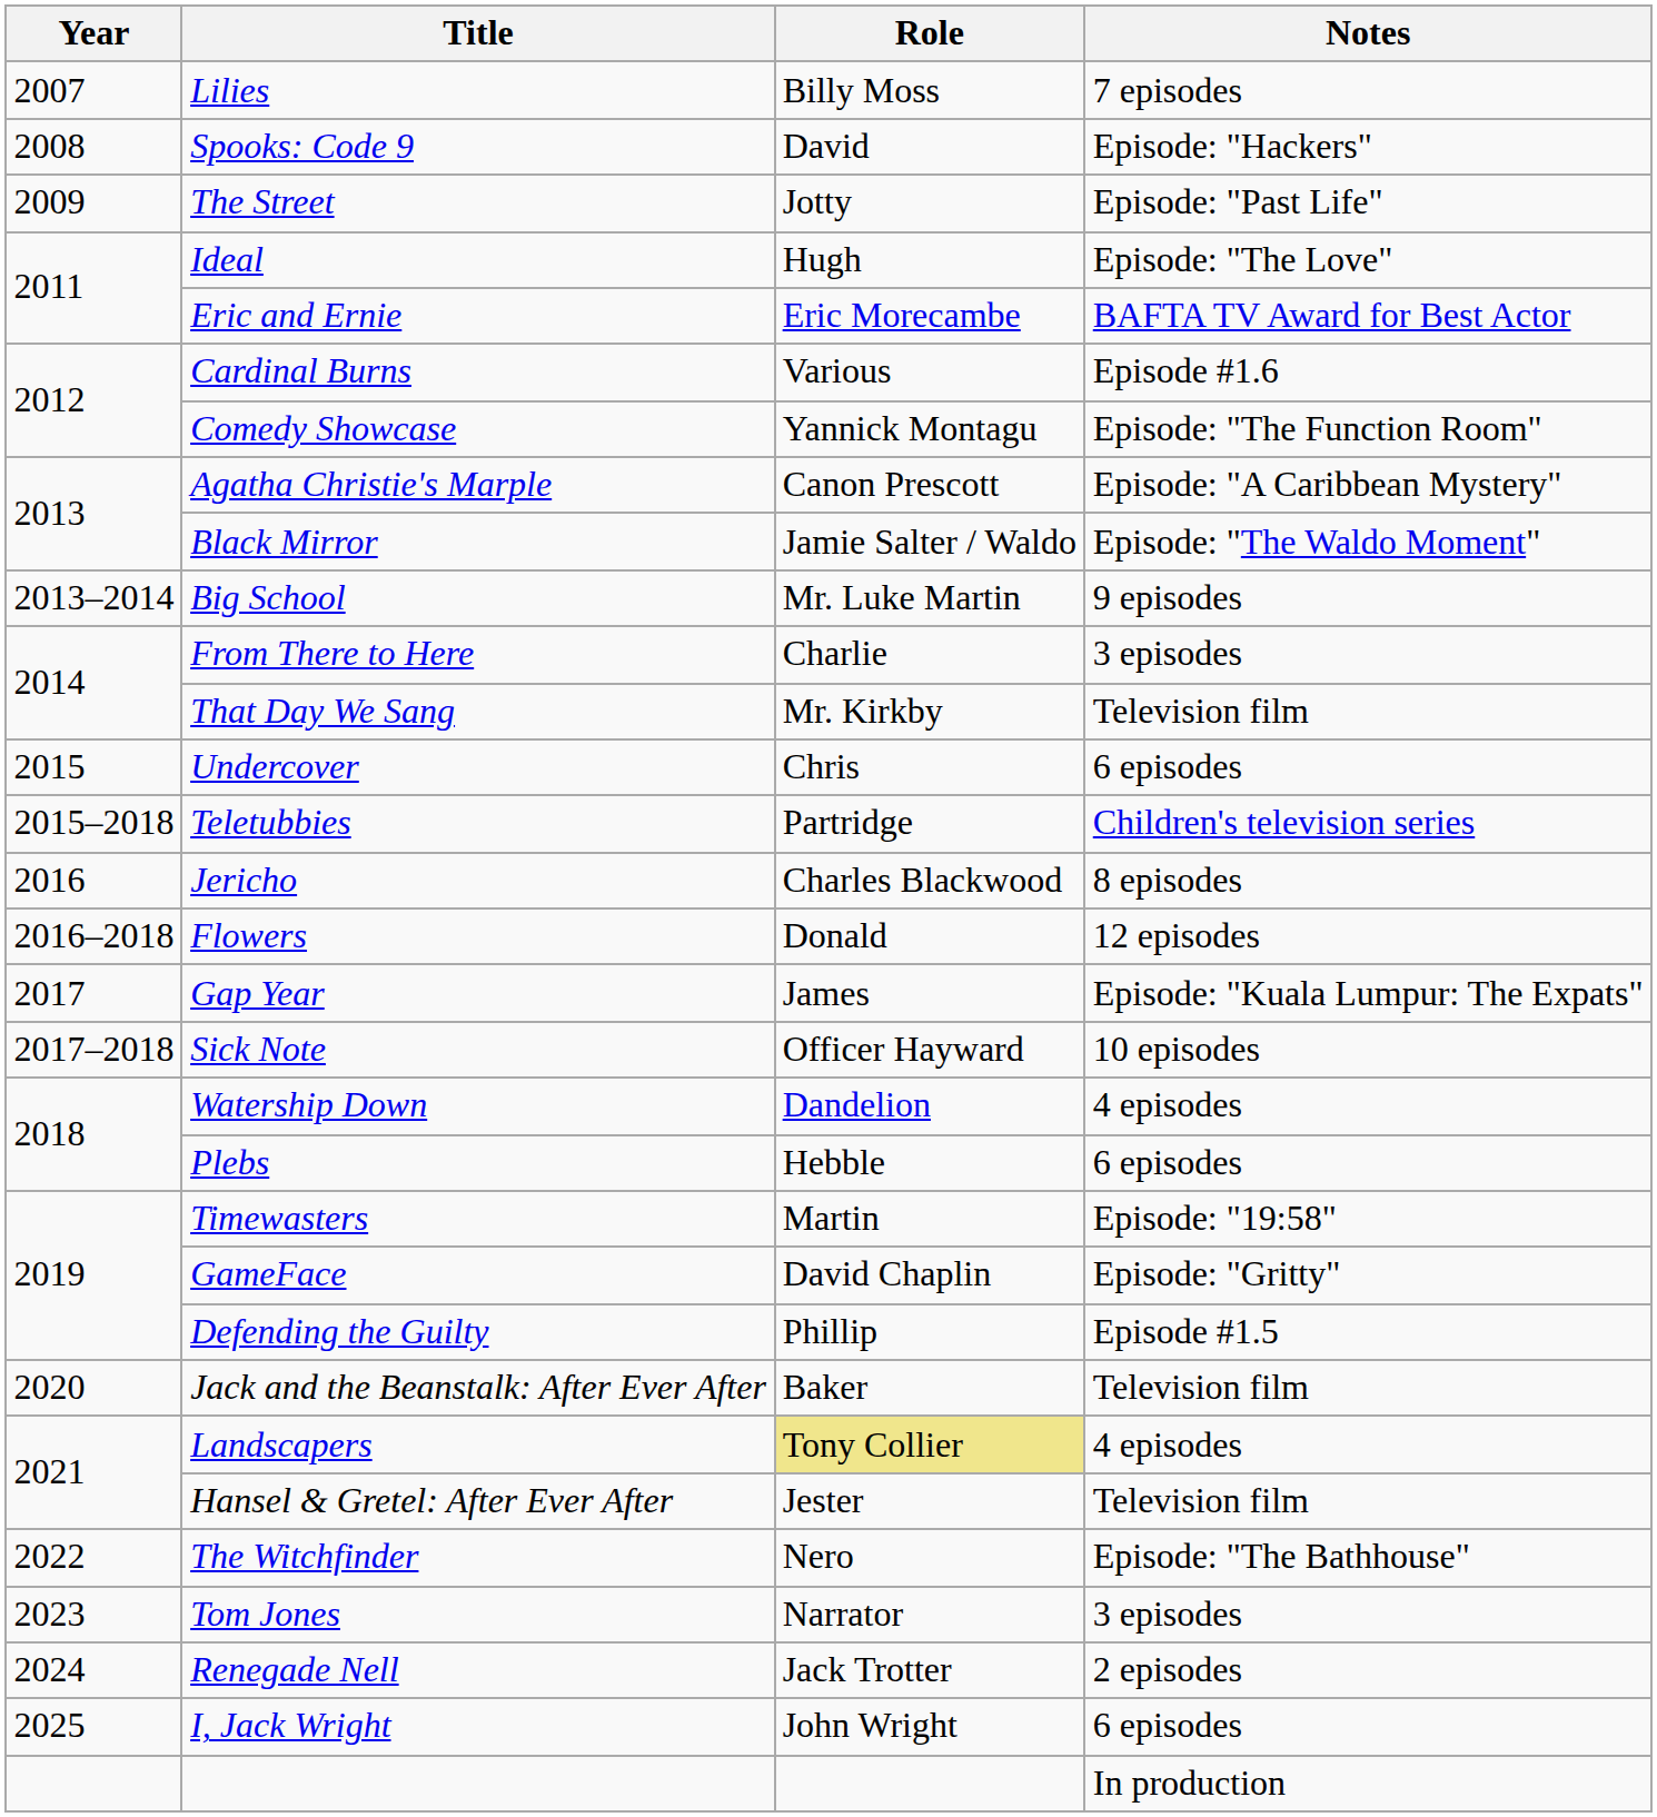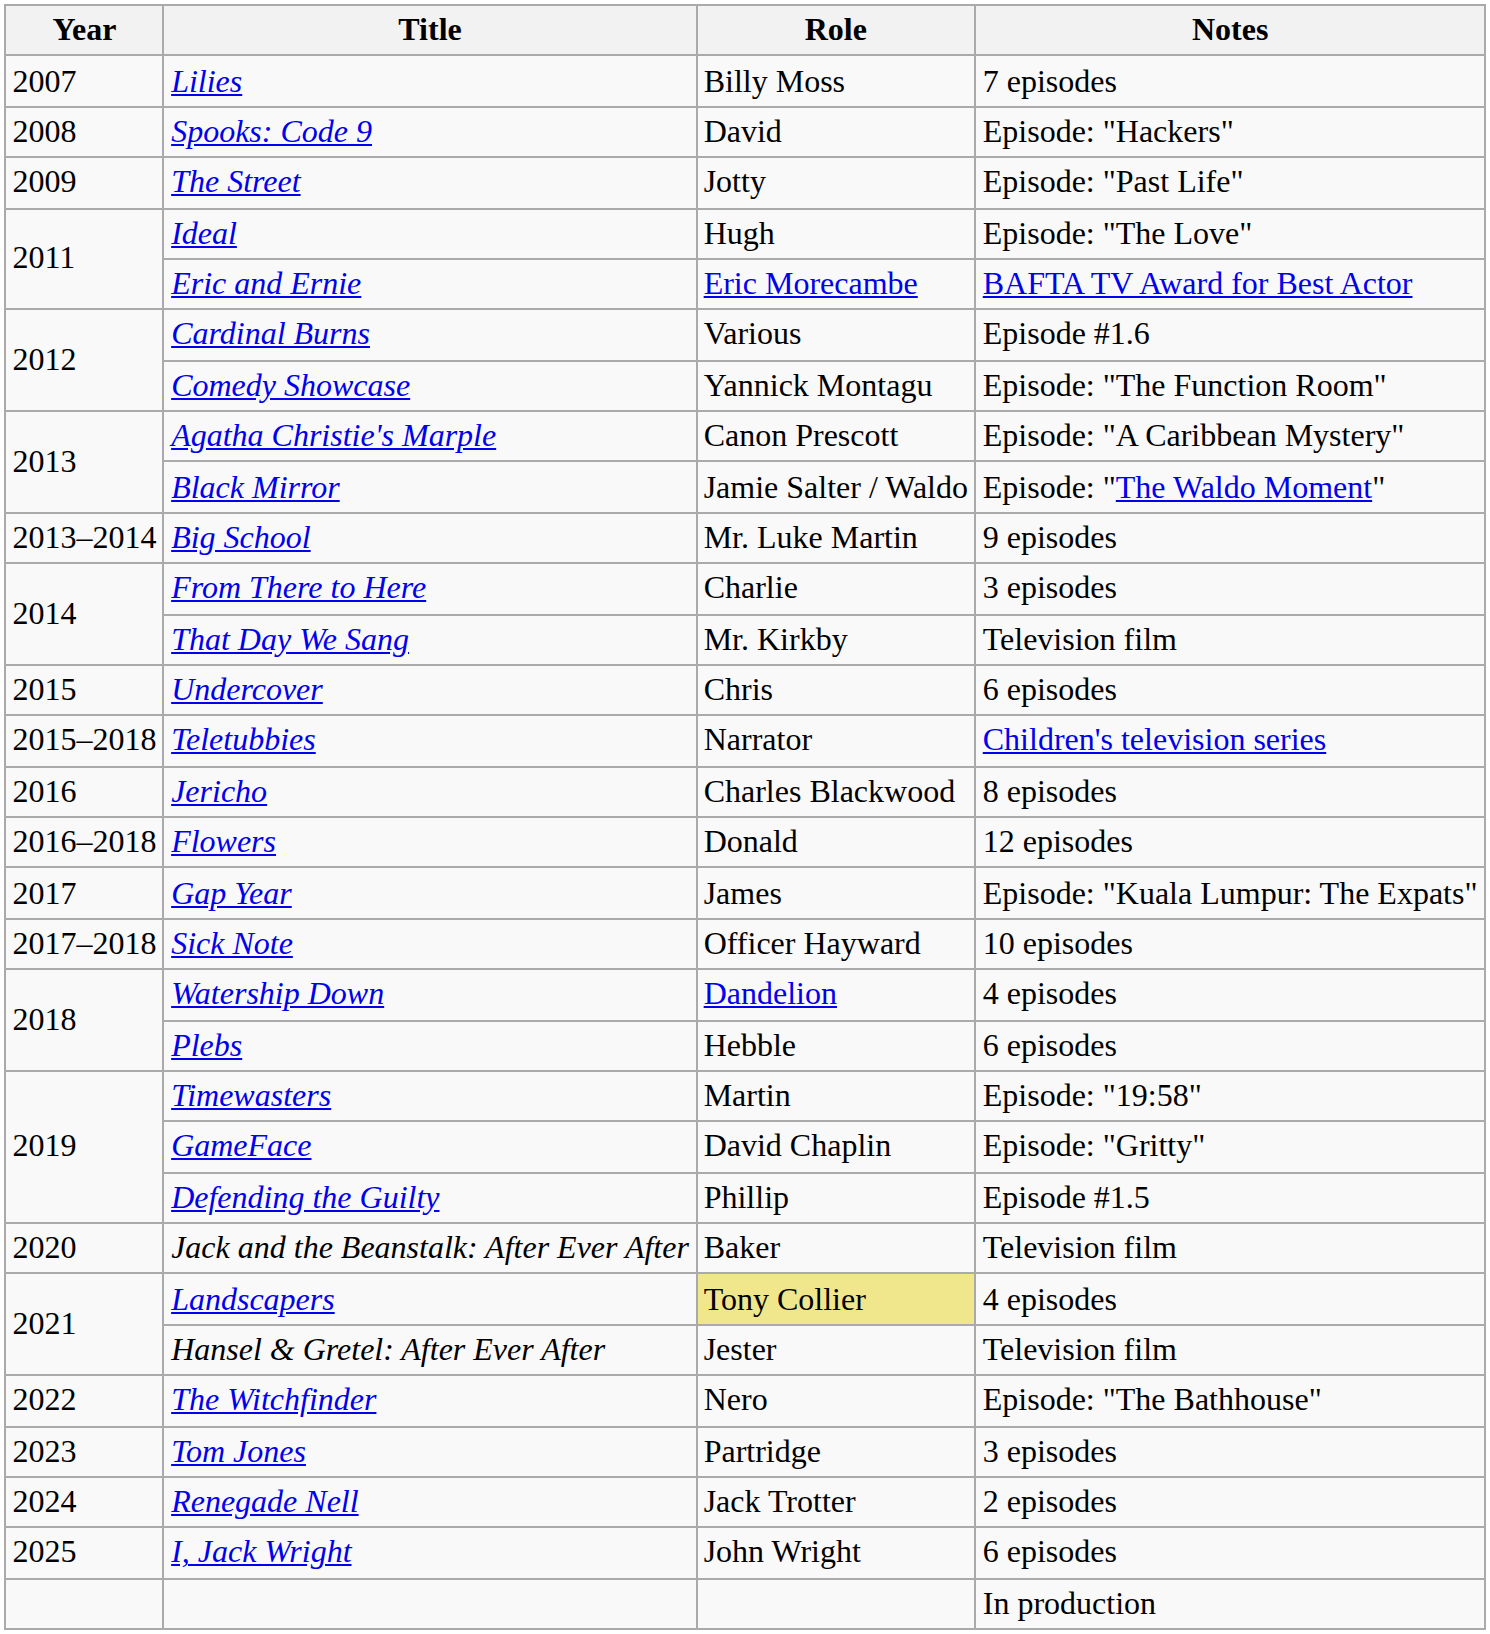 <table class="wikitable sortable">
 <tr>
 <th>Year</th>
 <th>Title</th>
 <th>Role</th>
 <th class="unsortable">Notes</th>
 </tr>
 <tr>
 <td>2007</td>
 <td><em><a href='#'>Lilies</a></em></td>
 <td>Billy Moss</td>
 <td>7 episodes</td>
 </tr>
 <tr>
 <td>2008</td>
 <td><em><a href='#'>Spooks: Code 9</a></em></td>
 <td>David</td>
 <td>Episode: "Hackers"</td>
 </tr>
 <tr>
 <td>2009</td>
 <td><em><a href='#'>The Street</a></em></td>
 <td>Jotty</td>
 <td>Episode: "Past Life"</td>
 </tr>
 <tr>
 <td rowspan="2">2011</td>
 <td><em><a href='#'>Ideal</a></em></td>
 <td>Hugh</td>
 <td>Episode: "The Love"</td>
 </tr>
 <tr>
 <td><em><a href='#'>Eric and Ernie</a></em></td>
 <td><a href='#'>Eric Morecambe</a></td>
 <td><a href='#'>BAFTA TV Award for Best Actor</a></td>
 </tr>
 <tr>
 <td rowspan="2">2012</td>
 <td><em><a href='#'>Cardinal Burns</a></em></td>
 <td>Various</td>
 <td>Episode #1.6</td>
 </tr>
 <tr>
 <td><em><a href='#'>Comedy Showcase</a></em></td>
 <td>Yannick Montagu</td>
 <td>Episode: "The Function Room"</td>
 </tr>
 <tr>
 <td rowspan="2">2013</td>
 <td><em><a href='#'>Agatha Christie's Marple</a></em></td>
 <td>Canon Prescott</td>
 <td>Episode: "A Caribbean Mystery"</td>
 </tr>
 <tr>
 <td><em><a href='#'>Black Mirror</a></em></td>
 <td>Jamie Salter / Waldo</td>
 <td>Episode: "<a href='#'>The Waldo Moment</a>"</td>
 </tr>
 <tr>
 <td>2013–2014</td>
 <td><em><a href='#'>Big School</a></em></td>
 <td>Mr. Luke Martin</td>
 <td>9 episodes</td>
 </tr>
 <tr>
 <td rowspan="2">2014</td>
 <td><em><a href='#'>From There to Here</a></em></td>
 <td>Charlie</td>
 <td>3 episodes</td>
 </tr>
 <tr>
 <td><em><a href='#'>That Day We Sang</a></em></td>
 <td>Mr. Kirkby</td>
 <td>Television film</td>
 </tr>
 <tr>
 <td>2015</td>
 <td><em><a href='#'>Undercover</a></em></td>
 <td>Chris</td>
 <td>6 episodes</td>
 </tr>
 <tr>
 <td>2015–2018</td>
 <td><em><a href='#'>Teletubbies</a></em></td>
-<td>Partridge</td>
+<td>Narrator</td>
 <td><a href='#'>Children's television series</a></td>
 </tr>
 <tr>
 <td>2016</td>
 <td><em><a href='#'>Jericho</a></em></td>
 <td>Charles Blackwood</td>
 <td>8 episodes</td>
 </tr>
 <tr>
 <td>2016–2018</td>
 <td><em><a href='#'>Flowers</a></em></td>
 <td>Donald</td>
 <td>12 episodes</td>
 </tr>
 <tr>
 <td>2017</td>
 <td><em><a href='#'>Gap Year</a></em></td>
 <td>James</td>
 <td>Episode: "Kuala Lumpur: The Expats"</td>
 </tr>
 <tr>
 <td>2017–2018</td>
 <td><em><a href='#'>Sick Note</a></em></td>
 <td>Officer Hayward</td>
 <td>10 episodes</td>
 </tr>
 <tr>
 <td rowspan="2">2018</td>
 <td><em><a href='#'>Watership Down</a></em></td>
 <td><a href='#'>Dandelion</a></td>
 <td>4 episodes</td>
 </tr>
 <tr>
 <td><em><a href='#'>Plebs</a></em></td>
 <td>Hebble</td>
 <td>6 episodes</td>
 </tr>
 <tr>
 <td rowspan="3">2019</td>
 <td><em><a href='#'>Timewasters</a></em></td>
 <td>Martin</td>
 <td>Episode: "19:58"</td>
 </tr>
 <tr>
 <td><em><a href='#'>GameFace</a></em></td>
 <td>David Chaplin</td>
 <td>Episode: "Gritty"</td>
 </tr>
 <tr>
 <td><em><a href='#'>Defending the Guilty</a></em></td>
 <td>Phillip</td>
 <td>Episode #1.5</td>
 </tr>
 <tr>
 <td>2020</td>
 <td><em>Jack and the Beanstalk: After Ever After</em></td>
 <td>Baker</td>
 <td>Television film</td>
 </tr>
 <tr>
 <td rowspan="2">2021</td>
 <td><em><a href='#'>Landscapers</a></em></td>
 <td style="background: khaki;">Tony Collier</td>
 <td>4 episodes</td>
 </tr>
 <tr>
 <td><em>Hansel & Gretel: After Ever After</em></td>
 <td>Jester</td>
 <td>Television film</td>
 </tr>
 <tr>
 <td>2022</td>
 <td><em><a href='#'>The Witchfinder</a></em></td>
 <td>Nero</td>
 <td>Episode: "The Bathhouse"</td>
 </tr>
 <tr>
 <td>2023</td>
 <td><em><a href='#'>Tom Jones</a></em></td>
-<td>Narrator</td>
+<td>Partridge</td>
 <td>3 episodes</td>
 </tr>
 <tr>
 <td>2024</td>
 <td><em><a href='#'>Renegade Nell</a></em></td>
 <td>Jack Trotter</td>
 <td>2 episodes</td>
 </tr>
 <tr>
 <td>2025</td>
 <td><em><a href='#'>I, Jack Wright</a></em></td>
 <td>John Wright</td>
 <td>6 episodes</td>
 </tr>
 <tr>
 <td></td>
 <td></td>
 <td></td>
 <td>In production</td>
 </tr>
 </table>
